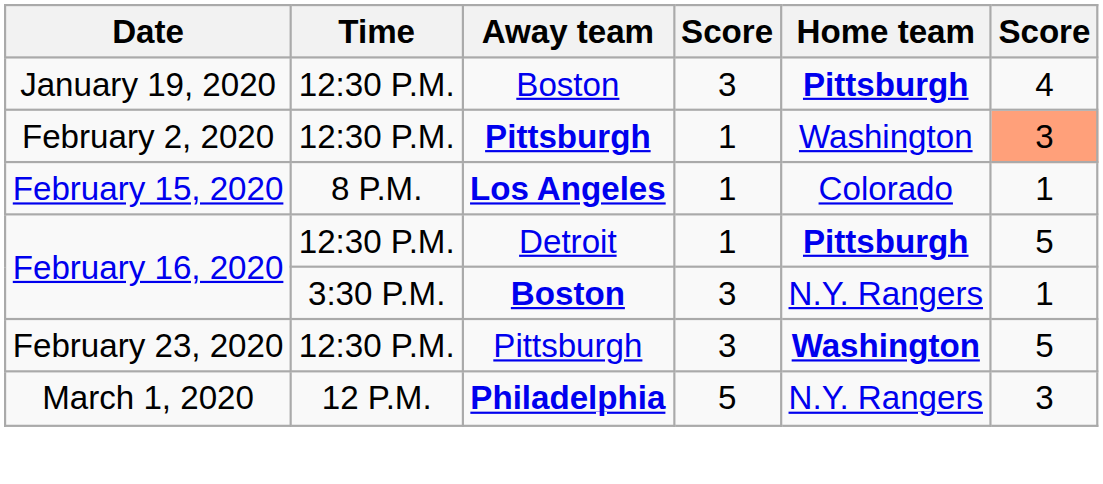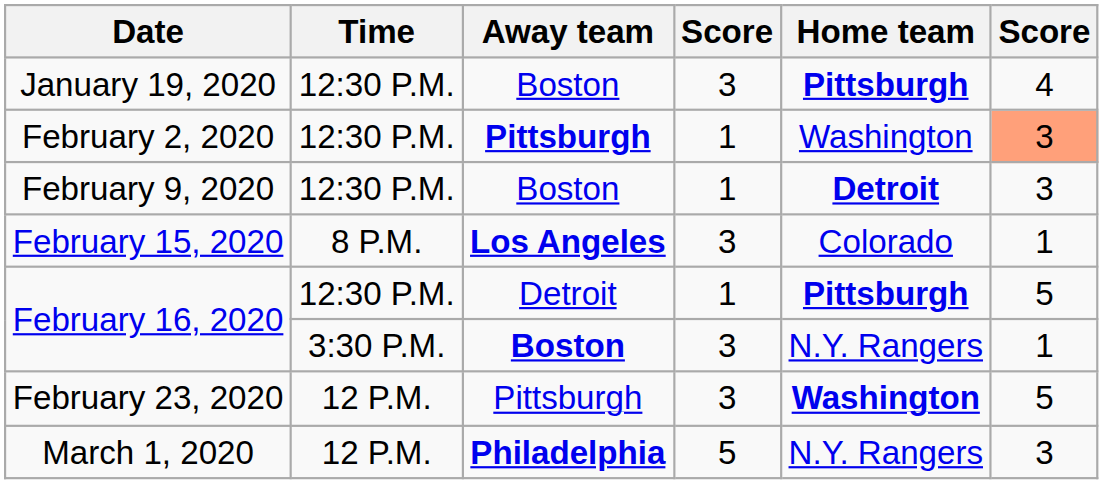 <table class="wikitable sortable" style="font-size: 95%;text-align: center;">
 <tr>
 <th>Date</th>
 <th>Time</th>
 <th>Away team</th>
 <th>Score</th>
 <th>Home team</th>
 <th>Score</th>
 </tr>
 <tr>
 <td>January 19, 2020</td>
 <td>12:30 P.M.</td>
 <td><a href='#'>Boston</a></td>
 <td>3</td>
 <td><a href='#'><strong>Pittsburgh</strong></a></td>
 <td>4</td>
 </tr>
 <tr>
 <td>February 2, 2020</td>
 <td>12:30 P.M.</td>
 <td><a href='#'><strong>Pittsburgh</strong></a></td>
 <td>1</td>
 <td><a href='#'>Washington</a></td>
 <td style="background: lightsalmon;">3</td>
 </tr>
 <tr>
+<td>February 9, 2020</td>
+<td>12:30 P.M.</td>
+<td><a href='#'>Boston</a></td>
+<td>1</td>
+<td><a href='#'><strong>Detroit</strong></a></td>
+<td>3</td>
+</tr>
+<tr>
 <td><a href='#'>February 15, 2020</a></td>
 <td>8 P.M.</td>
 <td><a href='#'><strong>Los Angeles</strong></a></td>
-<td>1</td>
+<td>3</td>
 <td><a href='#'>Colorado</a></td>
 <td>1</td>
 </tr>
 <tr>
 <td rowspan=2><a href='#'>February 16, 2020</a></td>
 <td>12:30 P.M.</td>
 <td><a href='#'>Detroit</a></td>
 <td>1</td>
 <td><a href='#'><strong>Pittsburgh</strong></a></td>
 <td>5</td>
 </tr>
 <tr>
 <td>3:30 P.M.</td>
 <td><a href='#'><strong>Boston</strong></a></td>
 <td>3</td>
 <td><a href='#'>N.Y. Rangers</a></td>
 <td>1</td>
 </tr>
 <tr>
 <td>February 23, 2020</td>
-<td>12:30 P.M.</td>
+<td>12 P.M.</td>
 <td><a href='#'>Pittsburgh</a></td>
 <td>3</td>
 <td><a href='#'><strong>Washington</strong></a></td>
 <td>5</td>
 </tr>
 <tr>
 <td>March 1, 2020</td>
 <td>12 P.M.</td>
 <td><a href='#'><strong>Philadelphia</strong></a></td>
 <td>5</td>
 <td><a href='#'>N.Y. Rangers</a></td>
 <td>3</td>
 </tr>
 </table>
